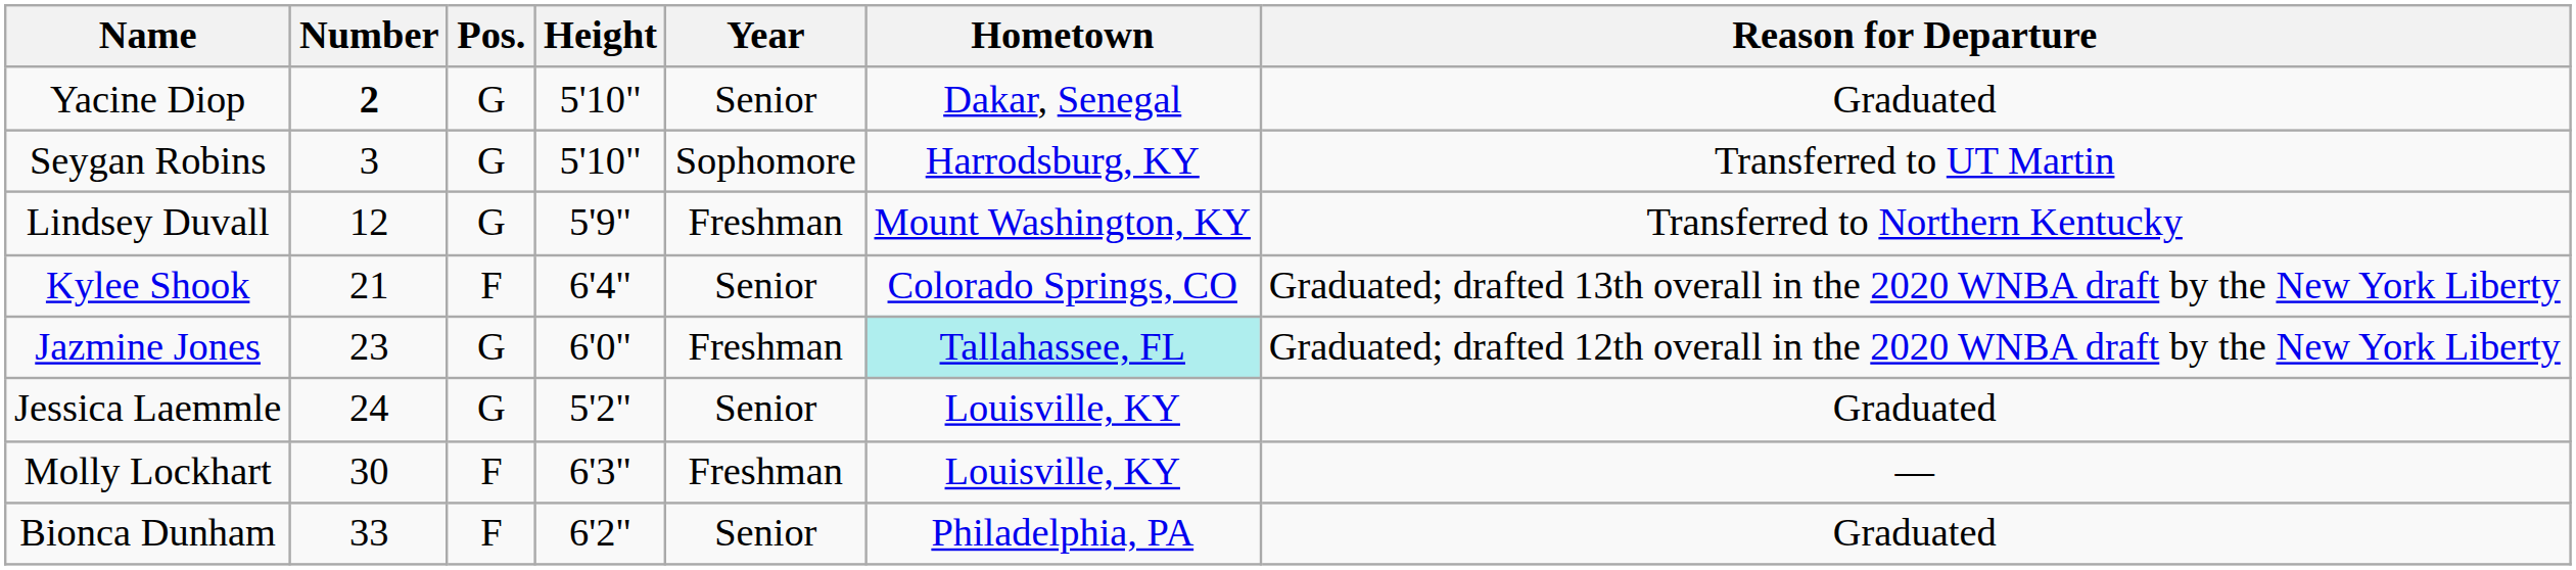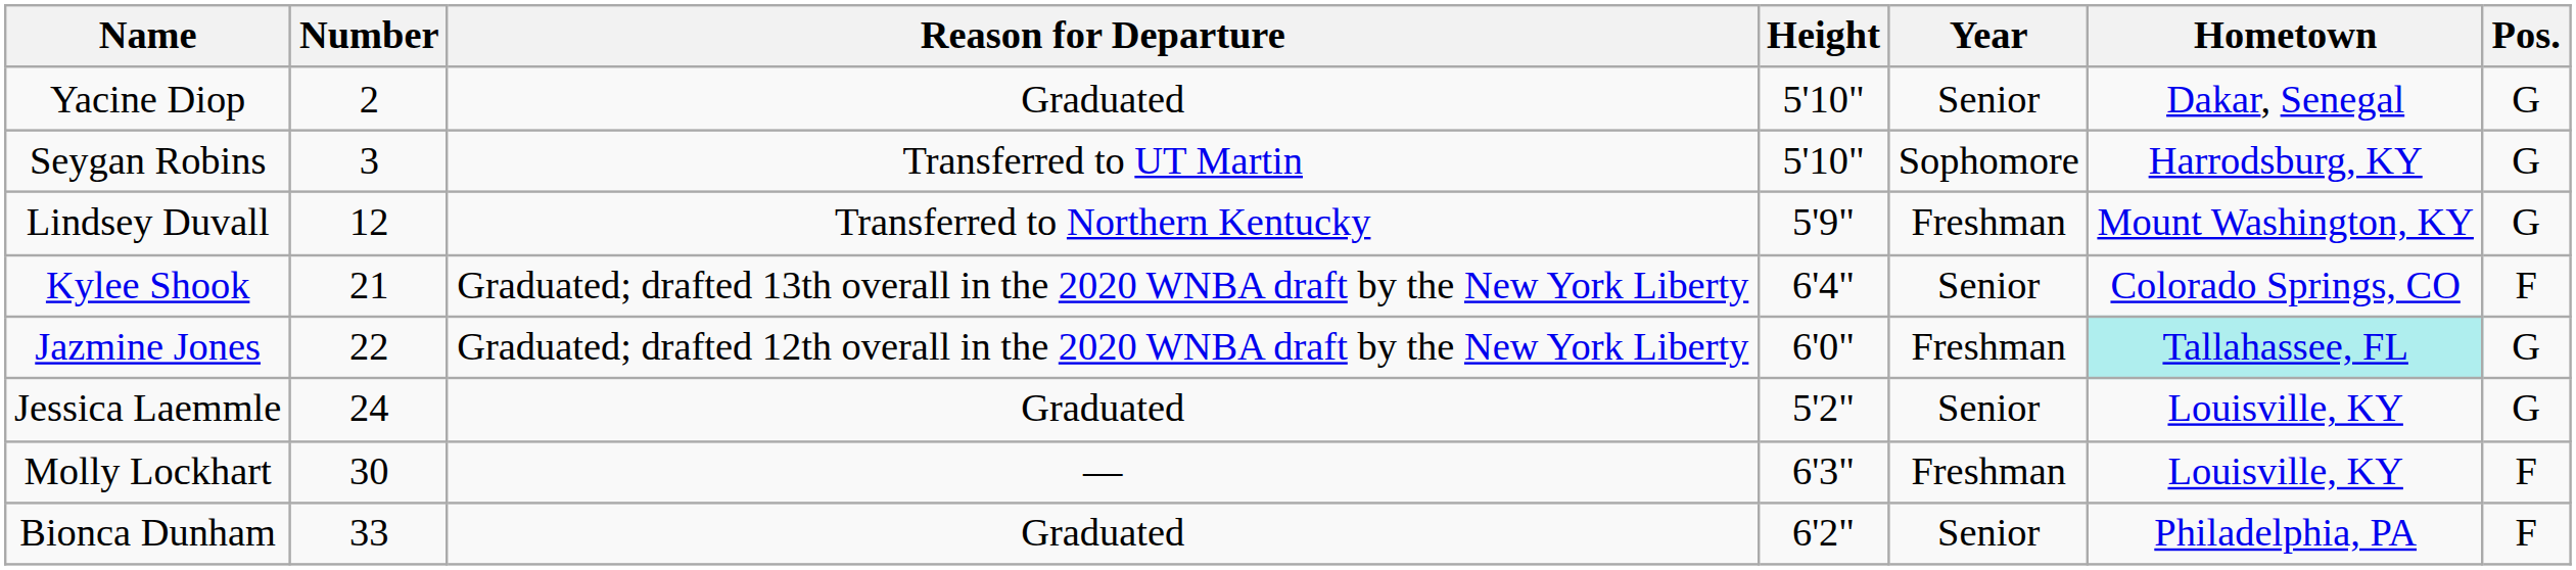 <table class="wikitable sortable" border="1" style="text-align: center;">
 <tr>
 <th>Name</th>
 <th>Number</th>
-<th>Pos.</th>
+<th class="unsortable">Reason for Departure</th>
 <th>Height</th>
 <th>Year</th>
 <th>Hometown</th>
-<th class="unsortable">Reason for Departure</th>
+<th>Pos.</th>
 </tr>
 <tr>
 <td>Yacine Diop</td>
-<td><strong>2</strong></td>
-<td>G</td>
+<td>2</td>
+<td>Graduated</td>
 <td>5'10"</td>
 <td> Senior</td>
 <td><a href='#'>Dakar</a>, <a href='#'>Senegal</a></td>
-<td>Graduated</td>
+<td>G</td>
 </tr>
 <tr>
 <td>Seygan Robins</td>
 <td>3</td>
-<td>G</td>
+<td>Transferred to <a href='#'>UT Martin</a></td>
 <td>5'10"</td>
 <td>Sophomore</td>
 <td><a href='#'>Harrodsburg, KY</a></td>
-<td>Transferred to <a href='#'>UT Martin</a></td>
+<td>G</td>
 </tr>
 <tr>
 <td>Lindsey Duvall</td>
 <td>12</td>
-<td>G</td>
+<td>Transferred to <a href='#'>Northern Kentucky</a></td>
 <td>5'9"</td>
 <td> Freshman</td>
 <td><a href='#'>Mount Washington, KY</a></td>
-<td>Transferred to <a href='#'>Northern Kentucky</a></td>
+<td>G</td>
 </tr>
 <tr>
 <td><a href='#'>Kylee Shook</a></td>
 <td>21</td>
-<td>F</td>
+<td>Graduated; drafted 13th overall in the <a href='#'>2020 WNBA draft</a> by the <a href='#'>New York Liberty</a></td>
 <td>6'4"</td>
 <td>Senior</td>
 <td><a href='#'>Colorado Springs, CO</a></td>
-<td>Graduated; drafted 13th overall in the <a href='#'>2020 WNBA draft</a> by the <a href='#'>New York Liberty</a></td>
+<td>F</td>
 </tr>
 <tr>
 <td><a href='#'>Jazmine Jones</a></td>
-<td>23</td>
-<td>G</td>
+<td>22</td>
+<td>Graduated; drafted 12th overall in the <a href='#'>2020 WNBA draft</a> by the <a href='#'>New York Liberty</a></td>
 <td>6'0"</td>
 <td> Freshman</td>
 <td style="background: paleturquoise;"><a href='#'>Tallahassee, FL</a></td>
-<td>Graduated; drafted 12th overall in the <a href='#'>2020 WNBA draft</a> by the <a href='#'>New York Liberty</a></td>
+<td>G</td>
 </tr>
 <tr>
 <td>Jessica Laemmle</td>
 <td>24</td>
-<td>G</td>
+<td>Graduated</td>
 <td>5'2"</td>
 <td>Senior</td>
 <td><a href='#'>Louisville, KY</a></td>
-<td>Graduated</td>
+<td>G</td>
 </tr>
 <tr>
 <td>Molly Lockhart</td>
 <td>30</td>
-<td>F</td>
+<td>—</td>
 <td>6'3"</td>
 <td> Freshman</td>
 <td><a href='#'>Louisville, KY</a></td>
-<td>—</td>
+<td>F</td>
 </tr>
 <tr>
 <td>Bionca Dunham</td>
 <td>33</td>
-<td>F</td>
+<td>Graduated</td>
 <td>6'2"</td>
 <td>Senior</td>
 <td><a href='#'>Philadelphia, PA</a></td>
-<td>Graduated</td>
+<td>F</td>
 </tr>
 </table>
